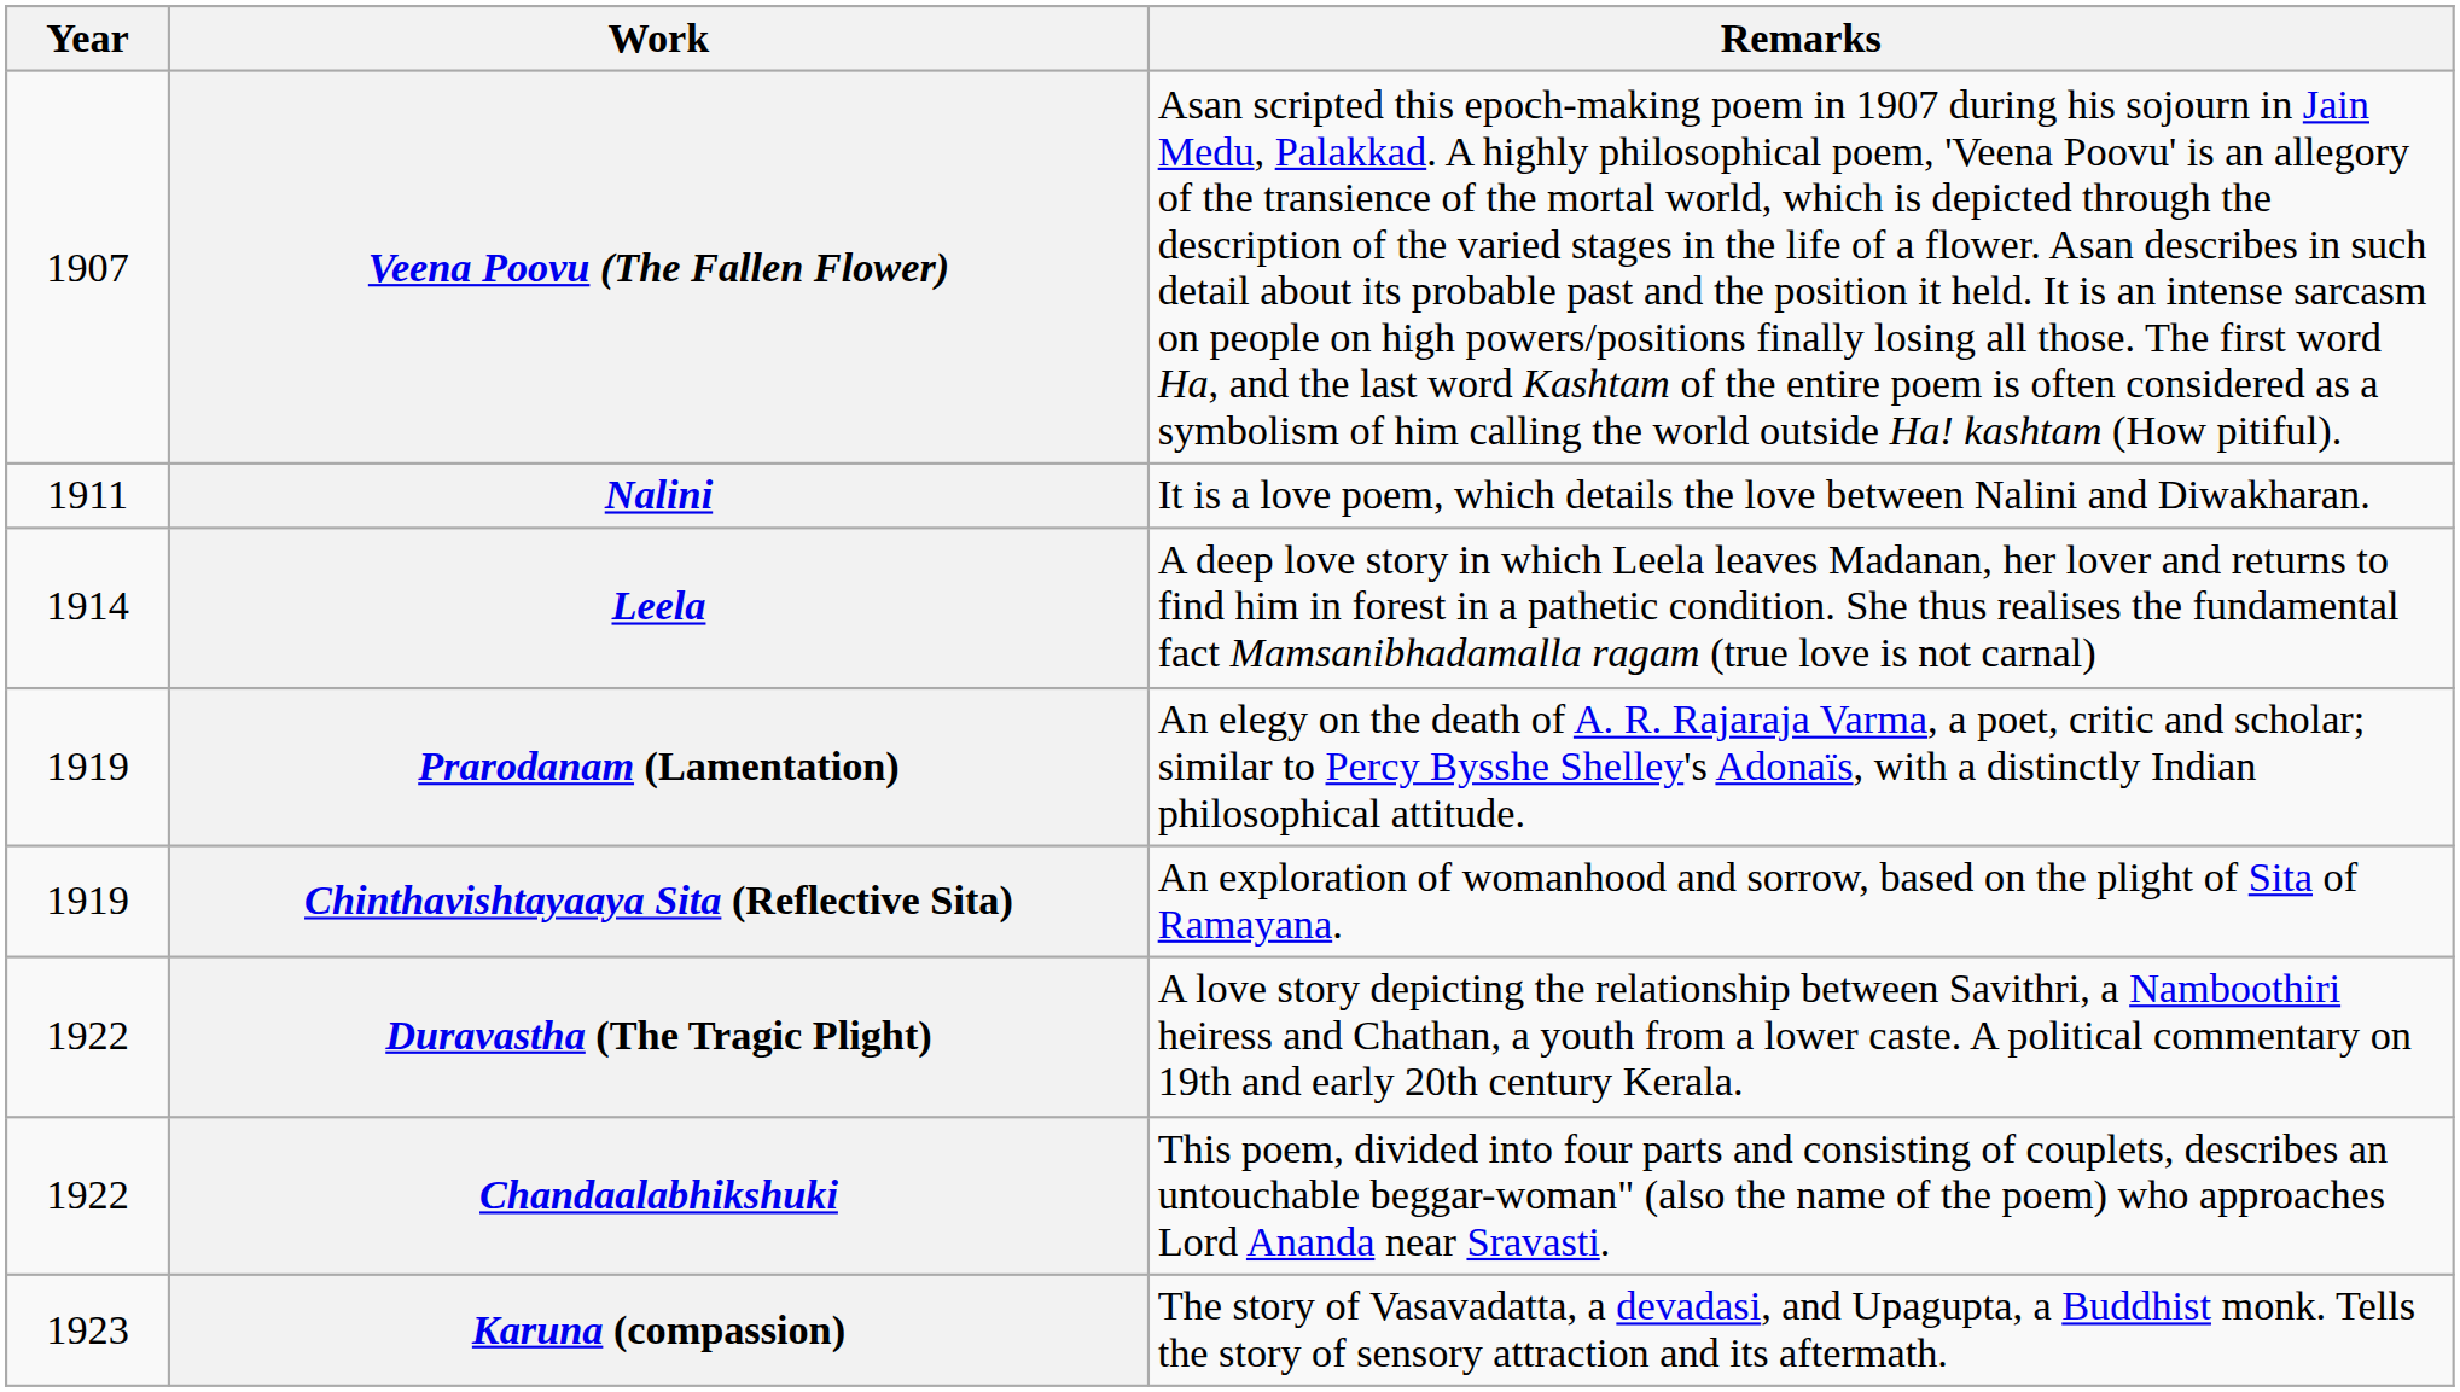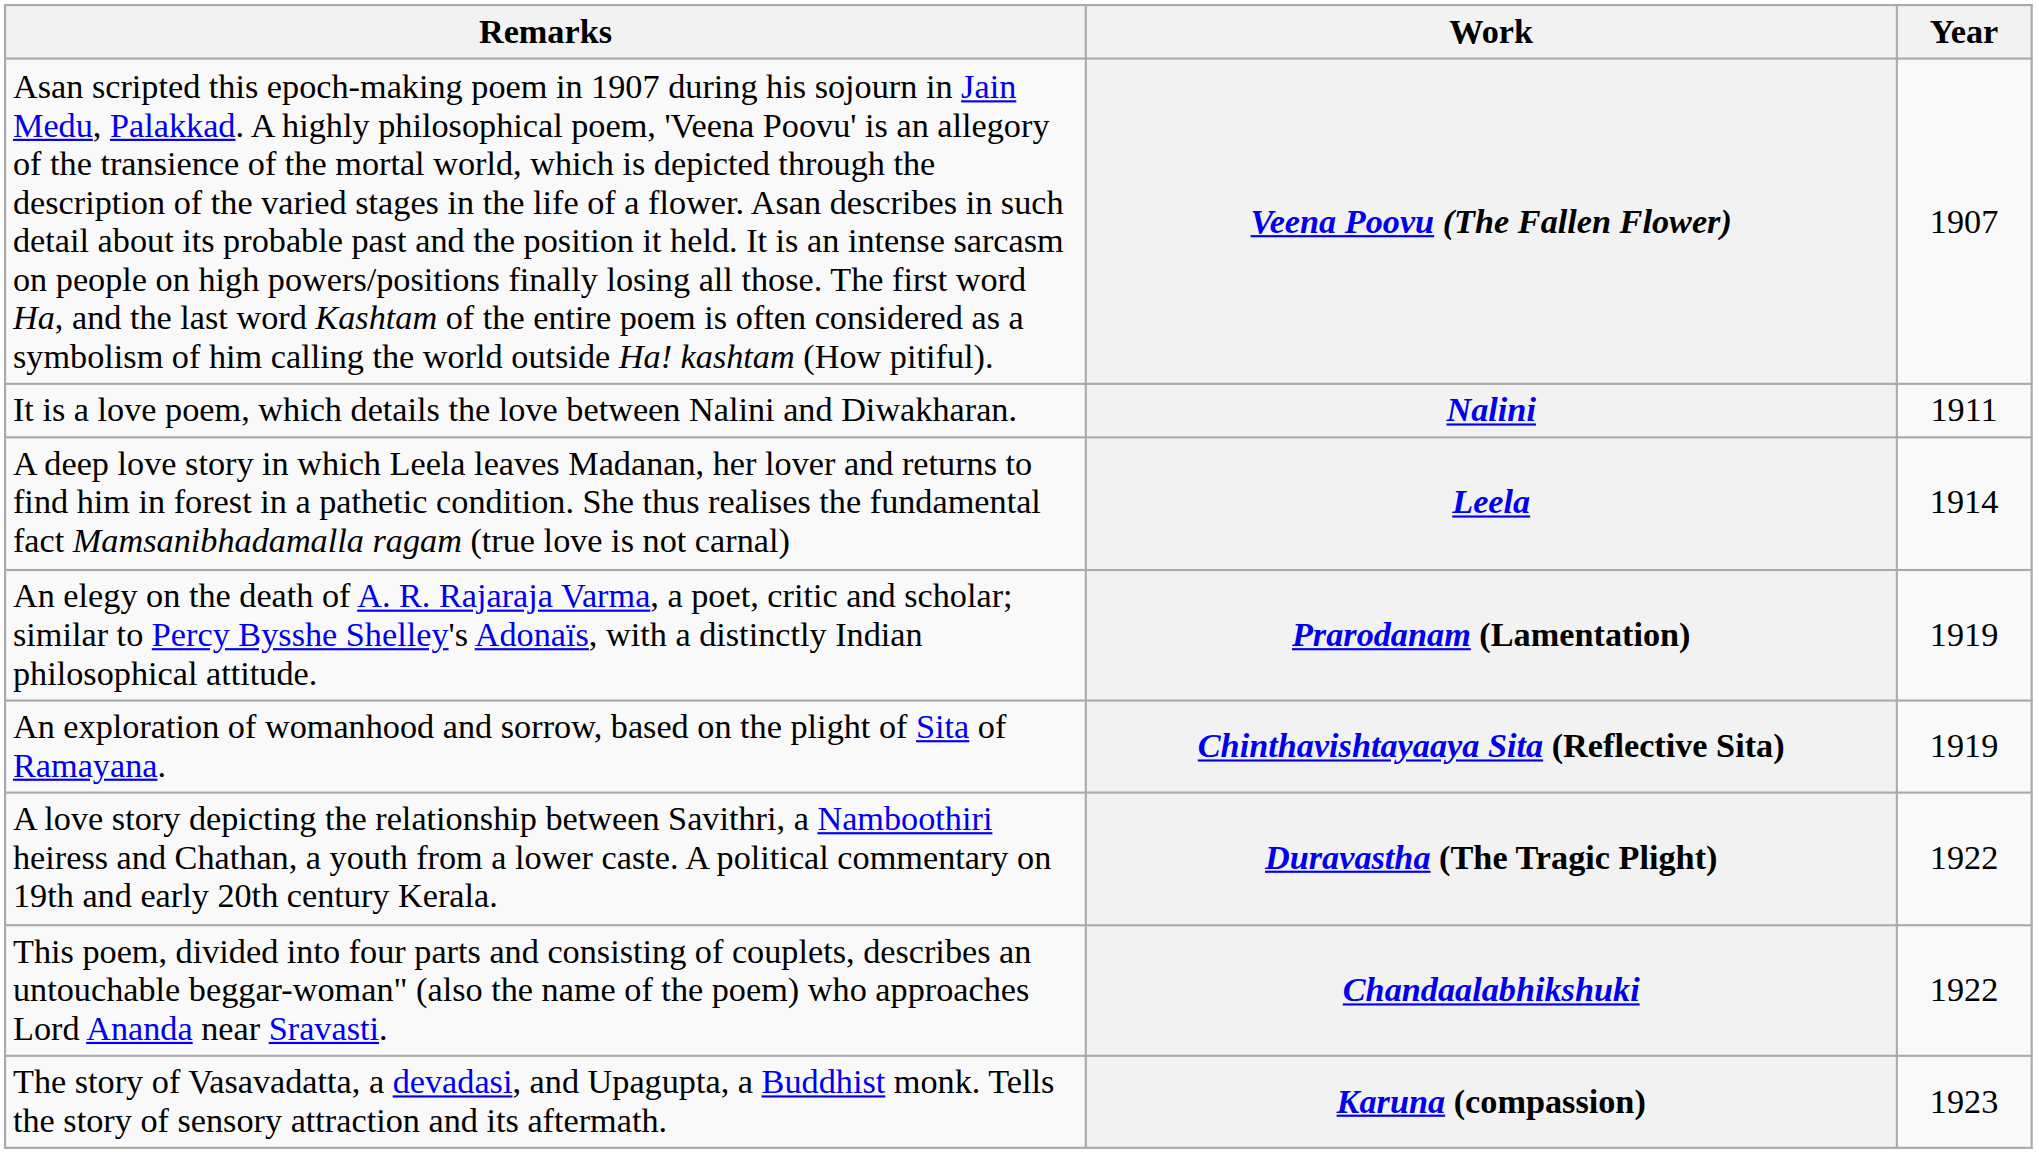 <table class="wikitable plainrowheaders sortable" style="width:75%">
 <tr>
+<th scope="col" style="width:40%">Remarks</th>
+<th scope="col" style="width:30%">Work</th>
 <th scope="col" style="width:5%">Year</th>
-<th scope="col" style="width:30%">Work</th>
-<th scope="col" style="width:40%">Remarks</th>
 </tr>
 <tr>
+<td>Asan scripted this epoch-making poem in 1907 during his sojourn in <a href='#'>Jain Medu</a>, <a href='#'>Palakkad</a>. A highly philosophical poem, 'Veena Poovu' is an allegory of the transience of the mortal world, which is depicted through the description of the varied stages in the life of a flower. Asan describes in such detail about its probable past and the position it held. It is an intense sarcasm on people on high powers/positions finally losing all those. The first word <em>Ha</em>, and the last word <em>Kashtam</em> of the entire poem is often considered as a symbolism of him calling the world outside <em>Ha! kashtam</em> (How pitiful).</td>
+<th scope="row"><em><a href='#'>Veena Poovu</a> (The Fallen Flower)</em></th>
 <td style="text-align:center;">1907</td>
-<th scope="row"><em><a href='#'>Veena Poovu</a> (The Fallen Flower)</em></th>
-<td>Asan scripted this epoch-making poem in 1907 during his sojourn in <a href='#'>Jain Medu</a>, <a href='#'>Palakkad</a>. A highly philosophical poem, 'Veena Poovu' is an allegory of the transience of the mortal world, which is depicted through the description of the varied stages in the life of a flower. Asan describes in such detail about its probable past and the position it held. It is an intense sarcasm on people on high powers/positions finally losing all those. The first word <em>Ha</em>, and the last word <em>Kashtam</em> of the entire poem is often considered as a symbolism of him calling the world outside <em>Ha! kashtam</em> (How pitiful).</td>
 </tr>
 <tr>
+<td>It is a love poem, which details the love between Nalini and Diwakharan.</td>
+<th scope="row"><em><a href='#'>Nalini</a></em></th>
 <td style="text-align:center;">1911</td>
-<th scope="row"><em><a href='#'>Nalini</a></em></th>
-<td>It is a love poem, which details the love between Nalini and Diwakharan.</td>
 </tr>
 <tr>
+<td>A deep love story in which Leela leaves Madanan, her lover and returns to find him in forest in a pathetic condition. She thus realises the fundamental fact  <em>Mamsanibhadamalla ragam</em> (true love is not carnal)</td>
+<th scope="row"><em><a href='#'>Leela</a></em></th>
 <td style="text-align:center;">1914</td>
-<th scope="row"><em><a href='#'>Leela</a></em></th>
-<td>A deep love story in which Leela leaves Madanan, her lover and returns to find him in forest in a pathetic condition. She thus realises the fundamental fact  <em>Mamsanibhadamalla ragam</em> (true love is not carnal)</td>
 </tr>
 <tr>
+<td>An elegy on the death of <a href='#'>A. R. Rajaraja Varma</a>, a poet, critic and scholar; similar to <a href='#'>Percy Bysshe Shelley</a>'s <a href='#'>Adonaïs</a>, with a distinctly Indian philosophical attitude.</td>
+<th scope="row"><em><a href='#'>Prarodanam</a></em> (Lamentation)</th>
 <td style="text-align:center;">1919</td>
-<th scope="row"><em><a href='#'>Prarodanam</a></em> (Lamentation)</th>
-<td>An elegy on the death of <a href='#'>A. R. Rajaraja Varma</a>, a poet, critic and scholar; similar to <a href='#'>Percy Bysshe Shelley</a>'s <a href='#'>Adonaïs</a>, with a distinctly Indian philosophical attitude.</td>
 </tr>
 <tr>
+<td>An exploration of womanhood and sorrow, based on the plight of <a href='#'>Sita</a> of <a href='#'>Ramayana</a>.</td>
+<th scope="row"><em><a href='#'>Chinthavishtayaaya Sita</a></em> (Reflective Sita) </th>
 <td style="text-align:center;">1919</td>
-<th scope="row"><em><a href='#'>Chinthavishtayaaya Sita</a></em> (Reflective Sita) </th>
-<td>An exploration of womanhood and sorrow, based on the plight of <a href='#'>Sita</a> of <a href='#'>Ramayana</a>.</td>
 </tr>
 <tr>
+<td>A love story depicting the relationship between Savithri, a <a href='#'>Namboothiri</a> heiress and Chathan, a youth from a lower caste. A political commentary on 19th and early 20th century Kerala.</td>
+<th scope="row"><em><a href='#'>Duravastha</a></em> (The Tragic Plight)</th>
 <td style="text-align:center;">1922</td>
-<th scope="row"><em><a href='#'>Duravastha</a></em> (The Tragic Plight)</th>
-<td>A love story depicting the relationship between Savithri, a <a href='#'>Namboothiri</a> heiress and Chathan, a youth from a lower caste. A political commentary on 19th and early 20th century Kerala.</td>
 </tr>
 <tr>
+<td>This poem, divided into four parts and consisting of couplets, describes an untouchable beggar-woman" (also the name of the poem) who approaches Lord <a href='#'>Ananda</a> near <a href='#'>Sravasti</a>.</td>
+<th scope="row"><em><a href='#'>Chandaalabhikshuki</a></em></th>
 <td style="text-align:center;">1922</td>
-<th scope="row"><em><a href='#'>Chandaalabhikshuki</a></em></th>
-<td>This poem, divided into four parts and consisting of couplets, describes an untouchable beggar-woman" (also the name of the poem) who approaches Lord <a href='#'>Ananda</a> near <a href='#'>Sravasti</a>.</td>
 </tr>
 <tr>
+<td>The story of Vasavadatta, a <a href='#'>devadasi</a>, and Upagupta, a <a href='#'>Buddhist</a> monk. Tells the story of sensory attraction and its aftermath.</td>
+<th scope="row"><em><a href='#'>Karuna</a></em> (compassion)</th>
 <td style="text-align:center;">1923</td>
-<th scope="row"><em><a href='#'>Karuna</a></em> (compassion)</th>
-<td>The story of Vasavadatta, a <a href='#'>devadasi</a>, and Upagupta, a <a href='#'>Buddhist</a> monk. Tells the story of sensory attraction and its aftermath.</td>
 </tr>
 </table>
